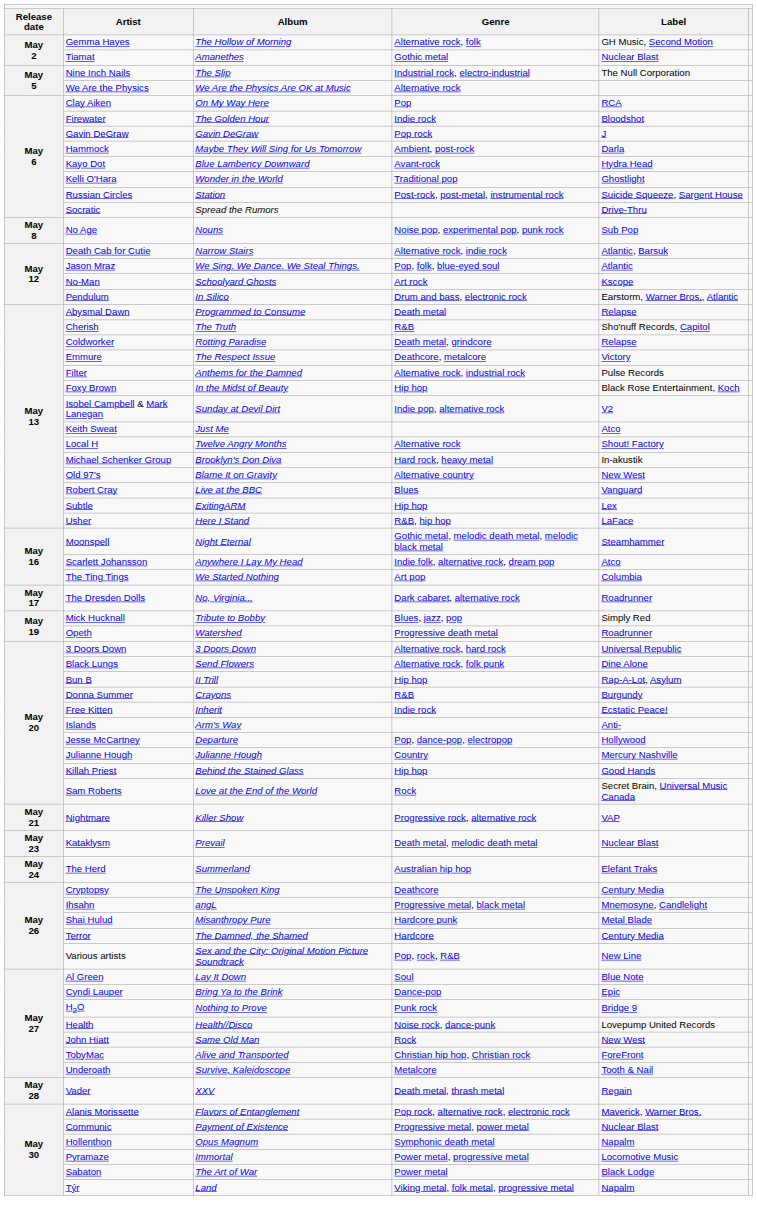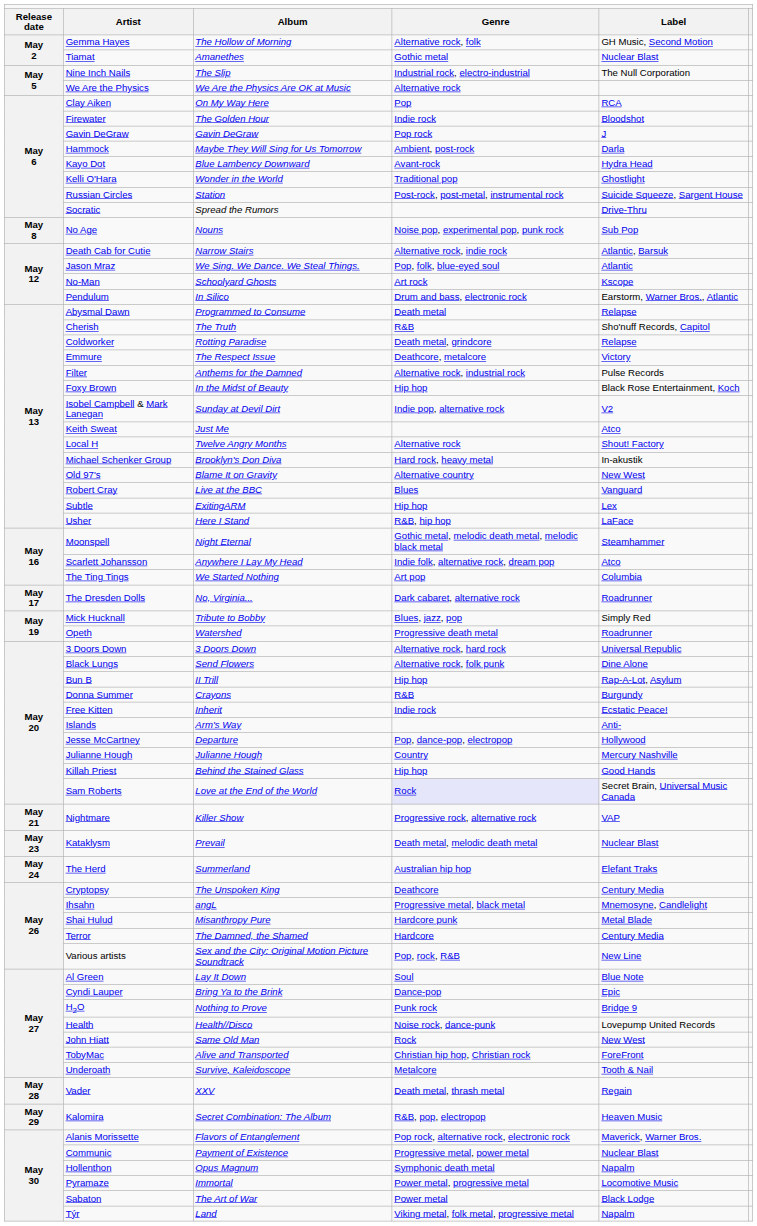 <table class="wikitable plainrowheaders">
 <tr>
 <td colspan="6" style="text-align:center;"></td>
 </tr>
 <tr>
 <th scope="col">Release date</th>
 <th scope="col">Artist</th>
 <th scope="col">Album</th>
 <th scope="col">Genre</th>
 <th scope="col">Label</th>
 <th scope="col"></th>
 </tr>
 <tr>
 <th scope="row" rowspan="2" style="text-align:center;">May<br>2</th>
 <td><a href='#'>Gemma Hayes</a></td>
 <td><em><a href='#'>The Hollow of Morning</a></em></td>
 <td><a href='#'>Alternative rock</a>, <a href='#'>folk</a></td>
 <td>GH Music, <a href='#'>Second Motion</a></td>
 <td></td>
 </tr>
 <tr>
 <td><a href='#'>Tiamat</a></td>
 <td><em><a href='#'>Amanethes</a></em></td>
 <td><a href='#'>Gothic metal</a></td>
 <td><a href='#'>Nuclear Blast</a></td>
 <td></td>
 </tr>
 <tr>
 <th scope="row" rowspan="2" style="text-align:center;">May<br>5</th>
 <td><a href='#'>Nine Inch Nails</a></td>
 <td><em><a href='#'>The Slip</a></em></td>
 <td><a href='#'>Industrial rock</a>, <a href='#'>electro-industrial</a></td>
 <td>The Null Corporation</td>
 <td></td>
 </tr>
 <tr>
 <td><a href='#'>We Are the Physics</a></td>
 <td><em><a href='#'>We Are the Physics Are OK at Music</a></em></td>
 <td><a href='#'>Alternative rock</a></td>
 <td></td>
 <td></td>
 </tr>
 <tr>
 <th scope="row" rowspan="8" style="text-align:center;">May<br>6</th>
 <td><a href='#'>Clay Aiken</a></td>
 <td><em><a href='#'>On My Way Here</a></em></td>
 <td><a href='#'>Pop</a></td>
 <td><a href='#'>RCA</a></td>
 <td></td>
 </tr>
 <tr>
 <td><a href='#'>Firewater</a></td>
 <td><em><a href='#'>The Golden Hour</a></em></td>
 <td><a href='#'>Indie rock</a></td>
 <td><a href='#'>Bloodshot</a></td>
 <td></td>
 </tr>
 <tr>
 <td><a href='#'>Gavin DeGraw</a></td>
 <td><em><a href='#'>Gavin DeGraw</a></em></td>
 <td><a href='#'>Pop rock</a></td>
 <td><a href='#'>J</a></td>
 <td></td>
 </tr>
 <tr>
 <td><a href='#'>Hammock</a></td>
 <td><em><a href='#'>Maybe They Will Sing for Us Tomorrow</a></em></td>
 <td><a href='#'>Ambient</a>, <a href='#'>post-rock</a></td>
 <td><a href='#'>Darla</a></td>
 <td></td>
 </tr>
 <tr>
 <td><a href='#'>Kayo Dot</a></td>
 <td><em><a href='#'>Blue Lambency Downward</a></em></td>
 <td><a href='#'>Avant-rock</a></td>
 <td><a href='#'>Hydra Head</a></td>
 <td></td>
 </tr>
 <tr>
 <td><a href='#'>Kelli O'Hara</a></td>
 <td><em><a href='#'>Wonder in the World</a></em></td>
 <td><a href='#'>Traditional pop</a></td>
 <td><a href='#'>Ghostlight</a></td>
 <td></td>
 </tr>
 <tr>
 <td><a href='#'>Russian Circles</a></td>
 <td><em><a href='#'>Station</a></em></td>
 <td><a href='#'>Post-rock</a>, <a href='#'>post-metal</a>, <a href='#'>instrumental rock</a></td>
 <td><a href='#'>Suicide Squeeze</a>, <a href='#'>Sargent House</a></td>
 <td></td>
 </tr>
 <tr>
 <td><a href='#'>Socratic</a></td>
 <td><em>Spread the Rumors</em></td>
 <td></td>
 <td><a href='#'>Drive-Thru</a></td>
 <td></td>
 </tr>
 <tr>
 <th scope="row" style="text-align:center;">May<br>8</th>
 <td><a href='#'>No Age</a></td>
 <td><em><a href='#'>Nouns</a></em></td>
 <td><a href='#'>Noise pop</a>, <a href='#'>experimental pop</a>, <a href='#'>punk rock</a></td>
 <td><a href='#'>Sub Pop</a></td>
 <td></td>
 </tr>
 <tr>
 <th scope="row" rowspan="4" style="text-align:center;">May<br>12</th>
 <td><a href='#'>Death Cab for Cutie</a></td>
 <td><em><a href='#'>Narrow Stairs</a></em></td>
 <td><a href='#'>Alternative rock</a>, <a href='#'>indie rock</a></td>
 <td><a href='#'>Atlantic</a>, <a href='#'>Barsuk</a></td>
 <td></td>
 </tr>
 <tr>
 <td><a href='#'>Jason Mraz</a></td>
 <td><em><a href='#'>We Sing. We Dance. We Steal Things.</a></em></td>
 <td><a href='#'>Pop</a>, <a href='#'>folk</a>, <a href='#'>blue-eyed soul</a></td>
 <td><a href='#'>Atlantic</a></td>
 <td></td>
 </tr>
 <tr>
 <td><a href='#'>No-Man</a></td>
 <td><em><a href='#'>Schoolyard Ghosts</a></em></td>
 <td><a href='#'>Art rock</a></td>
 <td><a href='#'>Kscope</a></td>
 <td></td>
 </tr>
 <tr>
 <td><a href='#'>Pendulum</a></td>
 <td><a href='#'><em>In Silico</em></a></td>
 <td><a href='#'>Drum and bass</a>, <a href='#'>electronic rock</a></td>
 <td>Earstorm, <a href='#'>Warner Bros.</a>, <a href='#'>Atlantic</a></td>
 <td></td>
 </tr>
 <tr>
 <th scope="row" rowspan="14" style="text-align:center;">May<br>13</th>
 <td><a href='#'>Abysmal Dawn</a></td>
 <td><em><a href='#'>Programmed to Consume</a></em></td>
 <td><a href='#'>Death metal</a></td>
 <td><a href='#'>Relapse</a></td>
 <td></td>
 </tr>
 <tr>
 <td><a href='#'>Cherish</a></td>
 <td><em><a href='#'>The Truth</a></em></td>
 <td><a href='#'>R&B</a></td>
 <td>Sho'nuff Records, <a href='#'>Capitol</a></td>
 <td></td>
 </tr>
 <tr>
 <td><a href='#'>Coldworker</a></td>
 <td><em><a href='#'>Rotting Paradise</a></em></td>
 <td><a href='#'>Death metal</a>, <a href='#'>grindcore</a></td>
 <td><a href='#'>Relapse</a></td>
 <td></td>
 </tr>
 <tr>
 <td><a href='#'>Emmure</a></td>
 <td><em><a href='#'>The Respect Issue</a></em></td>
 <td><a href='#'>Deathcore</a>, <a href='#'>metalcore</a></td>
 <td><a href='#'>Victory</a></td>
 <td></td>
 </tr>
 <tr>
 <td><a href='#'>Filter</a></td>
 <td><em><a href='#'>Anthems for the Damned</a></em></td>
 <td><a href='#'>Alternative rock</a>, <a href='#'>industrial rock</a></td>
 <td>Pulse Records</td>
 <td></td>
 </tr>
 <tr>
 <td><a href='#'>Foxy Brown</a></td>
 <td><em><a href='#'>In the Midst of Beauty</a></em></td>
 <td><a href='#'>Hip hop</a></td>
 <td>Black Rose Entertainment, <a href='#'>Koch</a></td>
 <td></td>
 </tr>
 <tr>
 <td><a href='#'>Isobel Campbell</a> & <a href='#'>Mark Lanegan</a></td>
 <td><em><a href='#'>Sunday at Devil Dirt</a></em></td>
 <td><a href='#'>Indie pop</a>, <a href='#'>alternative rock</a></td>
 <td><a href='#'>V2</a></td>
 <td></td>
 </tr>
 <tr>
 <td><a href='#'>Keith Sweat</a></td>
 <td><em><a href='#'>Just Me</a></em></td>
 <td></td>
 <td><a href='#'>Atco</a></td>
 <td></td>
 </tr>
 <tr>
 <td><a href='#'>Local H</a></td>
 <td><em><a href='#'>Twelve Angry Months</a></em></td>
 <td><a href='#'>Alternative rock</a></td>
 <td><a href='#'>Shout! Factory</a></td>
 <td></td>
 </tr>
 <tr>
 <td><a href='#'>Michael Schenker Group</a></td>
 <td><em><a href='#'>Brooklyn's Don Diva</a></em></td>
 <td><a href='#'>Hard rock</a>, <a href='#'>heavy metal</a></td>
 <td>In-akustik</td>
 <td></td>
 </tr>
 <tr>
 <td><a href='#'>Old 97's</a></td>
 <td><em><a href='#'>Blame It on Gravity</a></em></td>
 <td><a href='#'>Alternative country</a></td>
 <td><a href='#'>New West</a></td>
 <td></td>
 </tr>
 <tr>
 <td><a href='#'>Robert Cray</a></td>
 <td><em><a href='#'>Live at the BBC</a></em></td>
 <td><a href='#'>Blues</a></td>
 <td><a href='#'>Vanguard</a></td>
 <td></td>
 </tr>
 <tr>
 <td><a href='#'>Subtle</a></td>
 <td><em><a href='#'>ExitingARM</a></em></td>
 <td><a href='#'>Hip hop</a></td>
 <td><a href='#'>Lex</a></td>
 <td></td>
 </tr>
 <tr>
 <td><a href='#'>Usher</a></td>
 <td><em><a href='#'>Here I Stand</a></em></td>
 <td><a href='#'>R&B</a>, <a href='#'>hip hop</a></td>
 <td><a href='#'>LaFace</a></td>
 <td></td>
 </tr>
 <tr>
 <th scope="row" rowspan="3" style="text-align:center;">May<br>16</th>
 <td><a href='#'>Moonspell</a></td>
 <td><em><a href='#'>Night Eternal</a></em></td>
 <td><a href='#'>Gothic metal</a>, <a href='#'>melodic death metal</a>, <a href='#'>melodic black metal</a></td>
 <td><a href='#'>Steamhammer</a></td>
 <td></td>
 </tr>
 <tr>
 <td><a href='#'>Scarlett Johansson</a></td>
 <td><em><a href='#'>Anywhere I Lay My Head</a></em></td>
 <td><a href='#'>Indie folk</a>, <a href='#'>alternative rock</a>, <a href='#'>dream pop</a></td>
 <td><a href='#'>Atco</a></td>
 <td></td>
 </tr>
 <tr>
 <td><a href='#'>The Ting Tings</a></td>
 <td><em><a href='#'>We Started Nothing</a></em></td>
 <td><a href='#'>Art pop</a></td>
 <td><a href='#'>Columbia</a></td>
 <td></td>
 </tr>
 <tr>
 <th scope="row" style="text-align:center;">May<br>17</th>
 <td><a href='#'>The Dresden Dolls</a></td>
 <td><em><a href='#'>No, Virginia...</a></em></td>
 <td><a href='#'>Dark cabaret</a>, <a href='#'>alternative rock</a></td>
 <td><a href='#'>Roadrunner</a></td>
 <td></td>
 </tr>
 <tr>
 <th scope="row" rowspan="2" style="text-align:center;">May<br>19</th>
 <td><a href='#'>Mick Hucknall</a></td>
 <td><em><a href='#'>Tribute to Bobby</a></em></td>
 <td><a href='#'>Blues</a>, <a href='#'>jazz</a>, <a href='#'>pop</a></td>
 <td>Simply Red</td>
 <td></td>
 </tr>
 <tr>
 <td><a href='#'>Opeth</a></td>
 <td><em><a href='#'>Watershed</a></em></td>
 <td><a href='#'>Progressive death metal</a></td>
 <td><a href='#'>Roadrunner</a></td>
 <td></td>
 </tr>
 <tr>
 <th scope="row" rowspan="10" style="text-align:center;">May<br>20</th>
 <td><a href='#'>3 Doors Down</a></td>
 <td><em><a href='#'>3 Doors Down</a></em></td>
 <td><a href='#'>Alternative rock</a>, <a href='#'>hard rock</a></td>
 <td><a href='#'>Universal Republic</a></td>
 <td></td>
 </tr>
 <tr>
 <td><a href='#'>Black Lungs</a></td>
 <td><em><a href='#'>Send Flowers</a></em></td>
 <td><a href='#'>Alternative rock</a>, <a href='#'>folk punk</a></td>
 <td><a href='#'>Dine Alone</a></td>
 <td></td>
 </tr>
 <tr>
 <td><a href='#'>Bun B</a></td>
 <td><em><a href='#'>II Trill</a></em></td>
 <td><a href='#'>Hip hop</a></td>
 <td><a href='#'>Rap-A-Lot</a>, <a href='#'>Asylum</a></td>
 <td></td>
 </tr>
 <tr>
 <td><a href='#'>Donna Summer</a></td>
 <td><em><a href='#'>Crayons</a></em></td>
 <td><a href='#'>R&B</a></td>
 <td><a href='#'>Burgundy</a></td>
 <td></td>
 </tr>
 <tr>
 <td><a href='#'>Free Kitten</a></td>
 <td><em><a href='#'>Inherit</a></em></td>
 <td><a href='#'>Indie rock</a></td>
 <td><a href='#'>Ecstatic Peace!</a></td>
 <td></td>
 </tr>
 <tr>
 <td><a href='#'>Islands</a></td>
 <td><em> <a href='#'>Arm's Way</a></em></td>
 <td></td>
 <td><a href='#'>Anti-</a></td>
 <td></td>
 </tr>
 <tr>
 <td><a href='#'>Jesse McCartney</a></td>
 <td><em><a href='#'>Departure</a></em></td>
 <td><a href='#'>Pop</a>, <a href='#'>dance-pop</a>, <a href='#'>electropop</a></td>
 <td><a href='#'>Hollywood</a></td>
 <td></td>
 </tr>
 <tr>
 <td><a href='#'>Julianne Hough</a></td>
 <td><em><a href='#'>Julianne Hough</a></em></td>
 <td><a href='#'>Country</a></td>
 <td><a href='#'>Mercury Nashville</a></td>
 <td></td>
 </tr>
 <tr>
 <td><a href='#'>Killah Priest</a></td>
 <td><em><a href='#'>Behind the Stained Glass</a></em></td>
 <td><a href='#'>Hip hop</a></td>
 <td><a href='#'>Good Hands</a></td>
 <td></td>
 </tr>
 <tr>
 <td><a href='#'>Sam Roberts</a></td>
 <td><em><a href='#'>Love at the End of the World</a></em></td>
-<td><a href='#'>Rock</a></td>
+<td style="background: lavender;"><a href='#'>Rock</a></td>
 <td>Secret Brain, <a href='#'>Universal Music Canada</a></td>
 <td></td>
 </tr>
 <tr>
 <th scope="row" style="text-align:center;">May<br>21</th>
 <td><a href='#'>Nightmare</a></td>
 <td><em><a href='#'>Killer Show</a></em></td>
 <td><a href='#'>Progressive rock</a>, <a href='#'>alternative rock</a></td>
 <td><a href='#'>VAP</a></td>
 <td></td>
 </tr>
 <tr>
 <th scope="row" style="text-align:center;">May<br>23</th>
 <td><a href='#'>Kataklysm</a></td>
 <td><em><a href='#'>Prevail</a></em></td>
 <td><a href='#'>Death metal</a>, <a href='#'>melodic death metal</a></td>
 <td><a href='#'>Nuclear Blast</a></td>
 <td></td>
 </tr>
 <tr>
 <th scope="row" style="text-align:center;">May<br>24</th>
 <td><a href='#'>The Herd</a></td>
 <td><em><a href='#'>Summerland</a></em></td>
 <td><a href='#'>Australian hip hop</a></td>
 <td><a href='#'>Elefant Traks</a></td>
 <td></td>
 </tr>
 <tr>
 <th scope="row" rowspan="5" style="text-align:center;">May<br>26</th>
 <td><a href='#'>Cryptopsy</a></td>
 <td><em><a href='#'>The Unspoken King</a></em></td>
 <td><a href='#'>Deathcore</a></td>
 <td><a href='#'>Century Media</a></td>
 <td></td>
 </tr>
 <tr>
 <td><a href='#'>Ihsahn</a></td>
 <td><em><a href='#'>angL</a></em></td>
 <td><a href='#'>Progressive metal</a>, <a href='#'>black metal</a></td>
 <td><a href='#'>Mnemosyne</a>, <a href='#'>Candlelight</a></td>
 <td></td>
 </tr>
 <tr>
 <td><a href='#'>Shai Hulud</a></td>
 <td><em><a href='#'>Misanthropy Pure</a></em></td>
 <td><a href='#'>Hardcore punk</a></td>
 <td><a href='#'>Metal Blade</a></td>
 <td></td>
 </tr>
 <tr>
 <td><a href='#'>Terror</a></td>
 <td><em><a href='#'>The Damned, the Shamed</a></em></td>
 <td><a href='#'>Hardcore</a></td>
 <td><a href='#'>Century Media</a></td>
 <td></td>
 </tr>
 <tr>
 <td>Various artists</td>
 <td><em><a href='#'>Sex and the City: Original Motion Picture Soundtrack</a></em></td>
 <td><a href='#'>Pop</a>, <a href='#'>rock</a>, <a href='#'>R&B</a></td>
 <td><a href='#'>New Line</a></td>
 <td></td>
 </tr>
 <tr>
 <th scope="row" rowspan="7" style="text-align:center;">May<br>27</th>
 <td><a href='#'>Al Green</a></td>
 <td><em><a href='#'>Lay It Down</a></em></td>
 <td><a href='#'>Soul</a></td>
 <td><a href='#'>Blue Note</a></td>
 <td></td>
 </tr>
 <tr>
 <td><a href='#'>Cyndi Lauper</a></td>
 <td><em><a href='#'>Bring Ya to the Brink</a></em></td>
 <td><a href='#'>Dance-pop</a></td>
 <td><a href='#'>Epic</a></td>
 <td></td>
 </tr>
 <tr>
 <td><a href='#'>H<sub>2</sub>O</a></td>
 <td><em><a href='#'>Nothing to Prove</a></em></td>
 <td><a href='#'>Punk rock</a></td>
 <td><a href='#'>Bridge 9</a></td>
 <td></td>
 </tr>
 <tr>
 <td><a href='#'>Health</a></td>
 <td><em><a href='#'>Health//Disco</a></em></td>
 <td><a href='#'>Noise rock</a>, <a href='#'>dance-punk</a></td>
 <td>Lovepump United Records</td>
 <td></td>
 </tr>
 <tr>
 <td><a href='#'>John Hiatt</a></td>
 <td><em><a href='#'>Same Old Man</a></em></td>
 <td><a href='#'>Rock</a></td>
 <td><a href='#'>New West</a></td>
 <td></td>
 </tr>
 <tr>
 <td><a href='#'>TobyMac</a></td>
 <td><em><a href='#'>Alive and Transported</a></em></td>
 <td><a href='#'>Christian hip hop</a>, <a href='#'>Christian rock</a></td>
 <td><a href='#'>ForeFront</a></td>
 <td></td>
 </tr>
 <tr>
 <td><a href='#'>Underoath</a></td>
 <td><em><a href='#'>Survive, Kaleidoscope</a></em></td>
 <td><a href='#'>Metalcore</a></td>
 <td><a href='#'>Tooth & Nail</a></td>
 <td></td>
 </tr>
 <tr>
 <th scope="row" style="text-align:center;">May<br>28</th>
 <td><a href='#'>Vader</a></td>
 <td><em><a href='#'>XXV</a></em></td>
 <td><a href='#'>Death metal</a>, <a href='#'>thrash metal</a></td>
 <td><a href='#'>Regain</a></td>
 <td></td>
 </tr>
 <tr>
+<th scope="row" style="text-align:center;">May<br>29</th>
+<td><a href='#'>Kalomira</a></td>
+<td><em><a href='#'>Secret Combination: The Album</a></em></td>
+<td><a href='#'>R&B</a>, <a href='#'>pop</a>, <a href='#'>electropop</a></td>
+<td><a href='#'>Heaven Music</a></td>
+<td></td>
+</tr>
+<tr>
 <th scope="row" rowspan="6" style="text-align:center;">May<br>30</th>
 <td><a href='#'>Alanis Morissette</a></td>
 <td><em><a href='#'>Flavors of Entanglement</a></em></td>
 <td><a href='#'>Pop rock</a>, <a href='#'>alternative rock</a>, <a href='#'>electronic rock</a></td>
 <td><a href='#'>Maverick</a>, <a href='#'>Warner Bros.</a></td>
 <td></td>
 </tr>
 <tr>
 <td><a href='#'>Communic</a></td>
 <td><em><a href='#'>Payment of Existence</a></em></td>
 <td><a href='#'>Progressive metal</a>, <a href='#'>power metal</a></td>
 <td><a href='#'>Nuclear Blast</a></td>
 <td></td>
 </tr>
 <tr>
 <td><a href='#'>Hollenthon</a></td>
 <td><em><a href='#'>Opus Magnum</a></em></td>
 <td><a href='#'>Symphonic death metal</a></td>
 <td><a href='#'>Napalm</a></td>
 <td></td>
 </tr>
 <tr>
 <td><a href='#'>Pyramaze</a></td>
 <td><em><a href='#'>Immortal</a></em></td>
 <td><a href='#'>Power metal</a>, <a href='#'>progressive metal</a></td>
 <td><a href='#'>Locomotive Music</a></td>
 <td></td>
 </tr>
 <tr>
 <td><a href='#'>Sabaton</a></td>
 <td><em><a href='#'>The Art of War</a></em></td>
 <td><a href='#'>Power metal</a></td>
 <td><a href='#'>Black Lodge</a></td>
 <td></td>
 </tr>
 <tr>
 <td><a href='#'>Týr</a></td>
 <td><em><a href='#'>Land</a></em></td>
 <td><a href='#'>Viking metal</a>, <a href='#'>folk metal</a>, <a href='#'>progressive metal</a></td>
 <td><a href='#'>Napalm</a></td>
 <td></td>
 </tr>
 </table>
